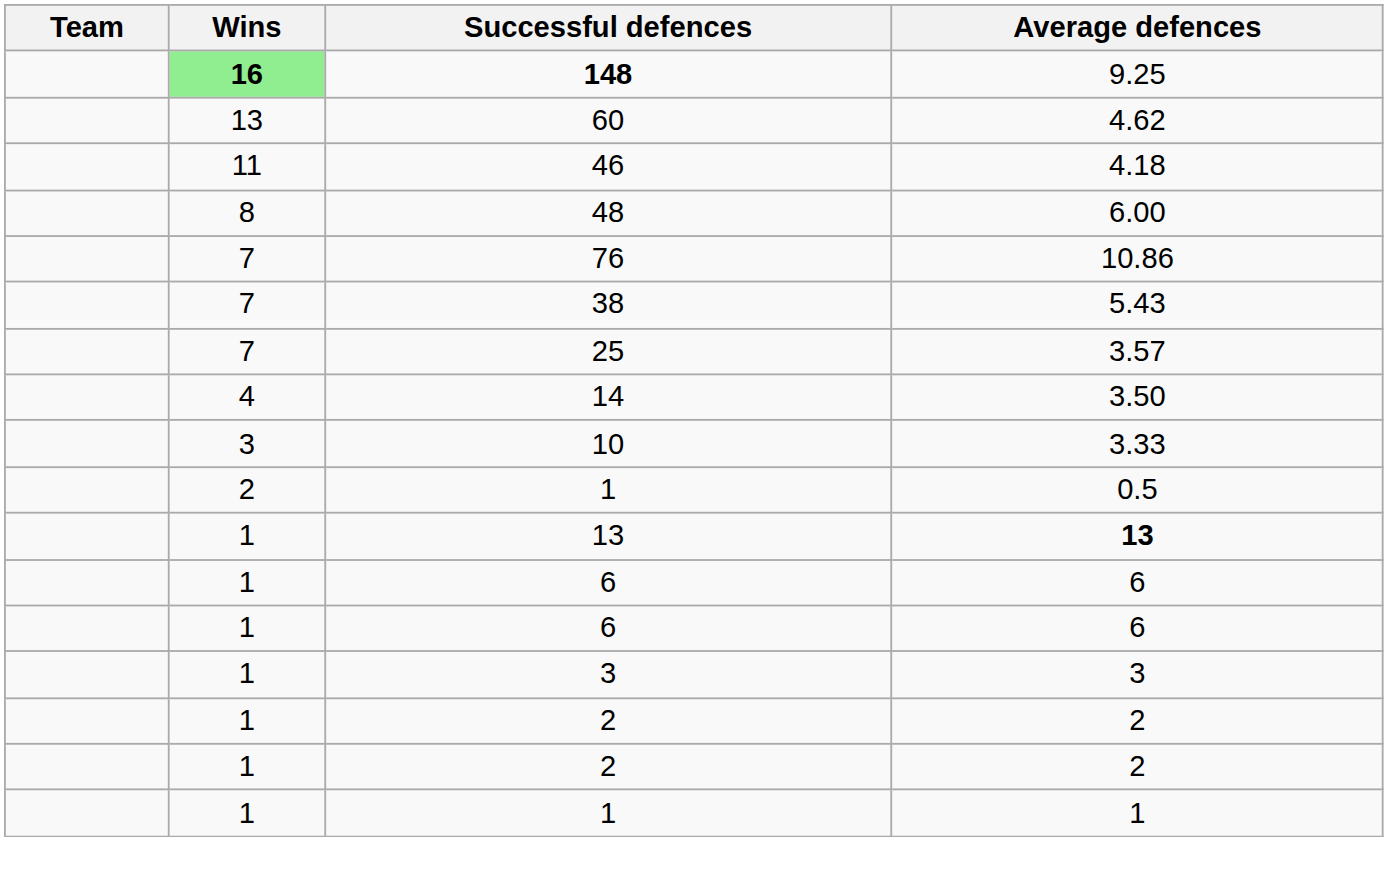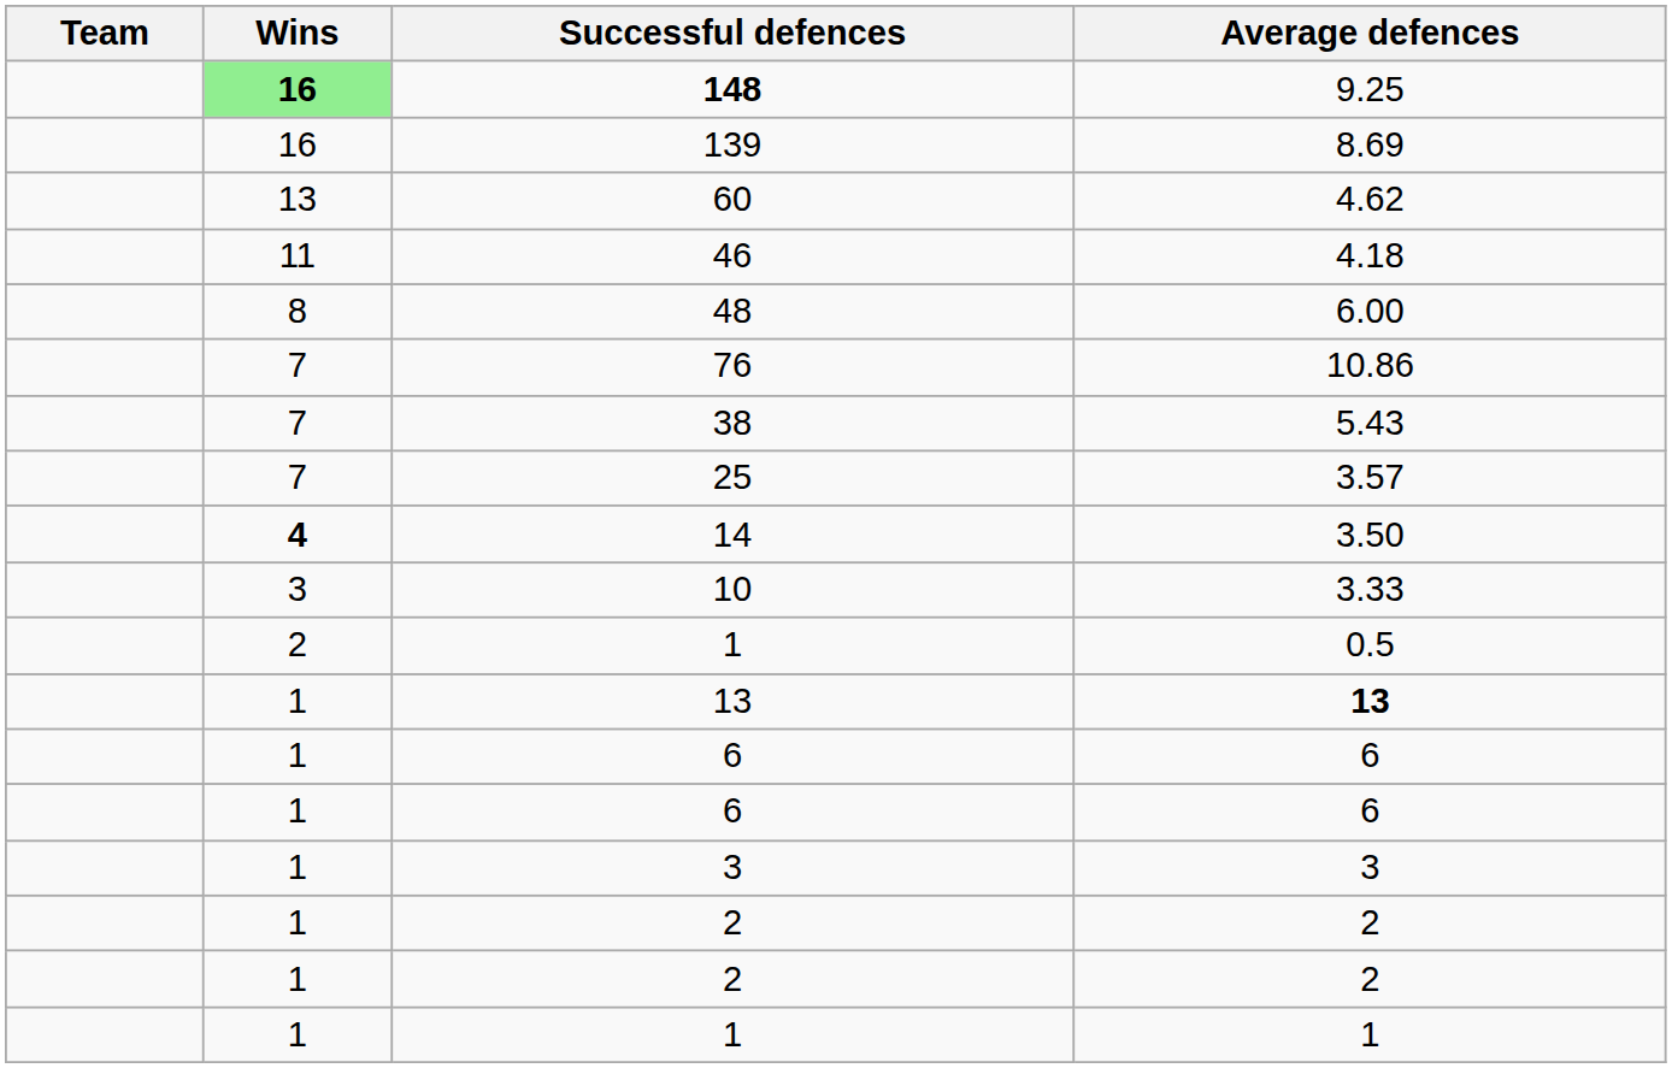 <table class="wikitable sortable" style="text-align:center;width:60%">
 <tr>
 <th>Team</th>
 <th>Wins</th>
 <th>Successful defences</th>
 <th>Average defences</th>
 </tr>
 <tr>
 <td style="text-align:left"></td>
 <td style="background: lightgreen;"><strong>16</strong></td>
 <td><strong>148</strong></td>
 <td>9.25</td>
+</tr>
+<tr>
+<td style="text-align:left"></td>
+<td>16</td>
+<td>139</td>
+<td>8.69</td>
 </tr>
 <tr>
 <td style="text-align:left"></td>
 <td>13</td>
 <td>60</td>
 <td>4.62</td>
 </tr>
 <tr>
 <td style="text-align:left"></td>
 <td>11</td>
 <td>46</td>
 <td>4.18</td>
 </tr>
 <tr>
 <td style="text-align:left"></td>
 <td>8</td>
 <td>48</td>
 <td>6.00</td>
 </tr>
 <tr>
 <td style="text-align:left"></td>
 <td>7</td>
 <td>76</td>
 <td>10.86</td>
 </tr>
 <tr>
 <td style="text-align:left"></td>
 <td>7</td>
 <td>38</td>
 <td>5.43</td>
 </tr>
 <tr>
 <td style="text-align:left"></td>
 <td>7</td>
 <td>25</td>
 <td>3.57</td>
 </tr>
 <tr>
 <td style="text-align:left"></td>
-<td>4</td>
+<td><strong>4</strong></td>
 <td>14</td>
 <td>3.50</td>
 </tr>
 <tr>
 <td style="text-align:left"></td>
 <td>3</td>
 <td>10</td>
 <td>3.33</td>
 </tr>
 <tr>
 <td style="text-align:left"></td>
 <td>2</td>
 <td>1</td>
 <td>0.5</td>
 </tr>
 <tr>
 <td style="text-align:left"></td>
 <td>1</td>
 <td>13</td>
 <td><strong>13</strong></td>
 </tr>
 <tr>
 <td style="text-align:left"></td>
 <td>1</td>
 <td>6</td>
 <td>6</td>
 </tr>
 <tr>
 <td style="text-align:left"></td>
 <td>1</td>
 <td>6</td>
 <td>6</td>
 </tr>
 <tr>
 <td style="text-align:left"></td>
 <td>1</td>
 <td>3</td>
 <td>3</td>
 </tr>
 <tr>
 <td style="text-align:left"></td>
 <td>1</td>
 <td>2</td>
 <td>2</td>
 </tr>
 <tr>
 <td style="text-align:left"></td>
 <td>1</td>
 <td>2</td>
 <td>2</td>
 </tr>
 <tr>
 <td style="text-align:left"></td>
 <td>1</td>
 <td>1</td>
 <td>1</td>
 </tr>
 </table>
